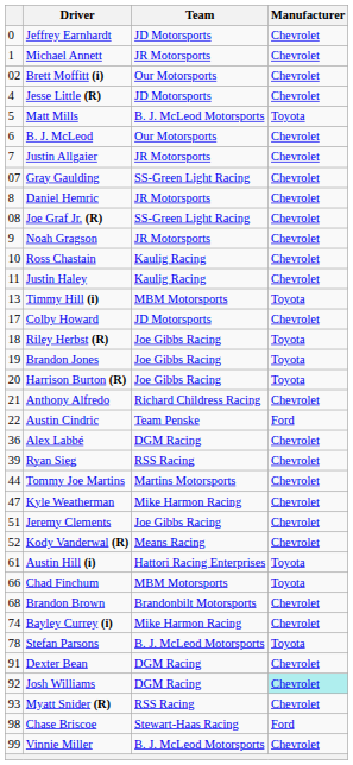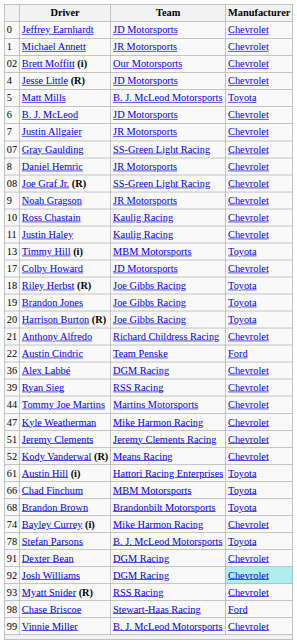 <table class="wikitable" style="font-size:95%">
 <tr>
 <th></th>
 <th>Driver</th>
 <th>Team</th>
 <th>Manufacturer</th>
 </tr>
 <tr>
 <td>0</td>
 <td><a href='#'>Jeffrey Earnhardt</a></td>
 <td><a href='#'>JD Motorsports</a></td>
 <td><a href='#'>Chevrolet</a></td>
 </tr>
 <tr>
 <td>1</td>
 <td><a href='#'>Michael Annett</a></td>
 <td><a href='#'>JR Motorsports</a></td>
 <td><a href='#'>Chevrolet</a></td>
 </tr>
 <tr>
 <td>02</td>
 <td><a href='#'>Brett Moffitt</a> <strong>(i)</strong></td>
 <td><a href='#'>Our Motorsports</a></td>
 <td><a href='#'>Chevrolet</a></td>
 </tr>
 <tr>
 <td>4</td>
 <td><a href='#'>Jesse Little</a> <strong>(R)</strong></td>
 <td><a href='#'>JD Motorsports</a></td>
 <td><a href='#'>Chevrolet</a></td>
 </tr>
 <tr>
 <td>5</td>
 <td><a href='#'>Matt Mills</a></td>
 <td><a href='#'>B. J. McLeod Motorsports</a></td>
 <td><a href='#'>Toyota</a></td>
 </tr>
 <tr>
 <td>6</td>
 <td><a href='#'>B. J. McLeod</a></td>
-<td><a href='#'>Our Motorsports</a></td>
+<td><a href='#'>JD Motorsports</a></td>
 <td><a href='#'>Chevrolet</a></td>
 </tr>
 <tr>
 <td>7</td>
 <td><a href='#'>Justin Allgaier</a></td>
 <td><a href='#'>JR Motorsports</a></td>
 <td><a href='#'>Chevrolet</a></td>
 </tr>
 <tr>
 <td>07</td>
 <td><a href='#'>Gray Gaulding</a></td>
 <td><a href='#'>SS-Green Light Racing</a></td>
 <td><a href='#'>Chevrolet</a></td>
 </tr>
 <tr>
 <td>8</td>
 <td><a href='#'>Daniel Hemric</a></td>
 <td><a href='#'>JR Motorsports</a></td>
 <td><a href='#'>Chevrolet</a></td>
 </tr>
 <tr>
 <td>08</td>
 <td><a href='#'>Joe Graf Jr.</a> <strong>(R)</strong></td>
 <td><a href='#'>SS-Green Light Racing</a></td>
 <td><a href='#'>Chevrolet</a></td>
 </tr>
 <tr>
 <td>9</td>
 <td><a href='#'>Noah Gragson</a></td>
 <td><a href='#'>JR Motorsports</a></td>
 <td><a href='#'>Chevrolet</a></td>
 </tr>
 <tr>
 <td>10</td>
 <td><a href='#'>Ross Chastain</a></td>
 <td><a href='#'>Kaulig Racing</a></td>
 <td><a href='#'>Chevrolet</a></td>
 </tr>
 <tr>
 <td>11</td>
 <td><a href='#'>Justin Haley</a></td>
 <td><a href='#'>Kaulig Racing</a></td>
 <td><a href='#'>Chevrolet</a></td>
 </tr>
 <tr>
 <td>13</td>
 <td><a href='#'>Timmy Hill</a> <strong>(i)</strong></td>
 <td><a href='#'>MBM Motorsports</a></td>
 <td><a href='#'>Toyota</a></td>
 </tr>
 <tr>
 <td>17</td>
 <td><a href='#'>Colby Howard</a></td>
 <td><a href='#'>JD Motorsports</a></td>
 <td><a href='#'>Chevrolet</a></td>
 </tr>
 <tr>
 <td>18</td>
 <td><a href='#'>Riley Herbst</a> <strong>(R)</strong></td>
 <td><a href='#'>Joe Gibbs Racing</a></td>
 <td><a href='#'>Toyota</a></td>
 </tr>
 <tr>
 <td>19</td>
 <td><a href='#'>Brandon Jones</a></td>
 <td><a href='#'>Joe Gibbs Racing</a></td>
 <td><a href='#'>Toyota</a></td>
 </tr>
 <tr>
 <td>20</td>
 <td><a href='#'>Harrison Burton</a> <strong>(R)</strong></td>
 <td><a href='#'>Joe Gibbs Racing</a></td>
 <td><a href='#'>Toyota</a></td>
 </tr>
 <tr>
 <td>21</td>
 <td><a href='#'>Anthony Alfredo</a></td>
 <td><a href='#'>Richard Childress Racing</a></td>
 <td><a href='#'>Chevrolet</a></td>
 </tr>
 <tr>
 <td>22</td>
 <td><a href='#'>Austin Cindric</a></td>
 <td><a href='#'>Team Penske</a></td>
 <td><a href='#'>Ford</a></td>
 </tr>
 <tr>
 <td>36</td>
 <td><a href='#'>Alex Labbé</a></td>
 <td><a href='#'>DGM Racing</a></td>
 <td><a href='#'>Chevrolet</a></td>
 </tr>
 <tr>
 <td>39</td>
 <td><a href='#'>Ryan Sieg</a></td>
 <td><a href='#'>RSS Racing</a></td>
 <td><a href='#'>Chevrolet</a></td>
 </tr>
 <tr>
 <td>44</td>
 <td><a href='#'>Tommy Joe Martins</a></td>
 <td><a href='#'>Martins Motorsports</a></td>
 <td><a href='#'>Chevrolet</a></td>
 </tr>
 <tr>
 <td>47</td>
 <td><a href='#'>Kyle Weatherman</a></td>
 <td><a href='#'>Mike Harmon Racing</a></td>
 <td><a href='#'>Chevrolet</a></td>
 </tr>
 <tr>
 <td>51</td>
 <td><a href='#'>Jeremy Clements</a></td>
-<td><a href='#'>Joe Gibbs Racing</a></td>
+<td><a href='#'>Jeremy Clements Racing</a></td>
 <td><a href='#'>Chevrolet</a></td>
 </tr>
 <tr>
 <td>52</td>
 <td><a href='#'>Kody Vanderwal</a> <strong>(R)</strong></td>
 <td><a href='#'>Means Racing</a></td>
 <td><a href='#'>Chevrolet</a></td>
 </tr>
 <tr>
 <td>61</td>
 <td><a href='#'>Austin Hill</a> <strong>(i)</strong></td>
 <td><a href='#'>Hattori Racing Enterprises</a></td>
 <td><a href='#'>Toyota</a></td>
 </tr>
 <tr>
 <td>66</td>
 <td><a href='#'>Chad Finchum</a></td>
 <td><a href='#'>MBM Motorsports</a></td>
 <td><a href='#'>Toyota</a></td>
 </tr>
 <tr>
 <td>68</td>
 <td><a href='#'>Brandon Brown</a></td>
 <td><a href='#'>Brandonbilt Motorsports</a></td>
-<td><a href='#'>Chevrolet</a></td>
+<td><a href='#'>Toyota</a></td>
 </tr>
 <tr>
 <td>74</td>
 <td><a href='#'>Bayley Currey</a> <strong>(i)</strong></td>
 <td><a href='#'>Mike Harmon Racing</a></td>
 <td><a href='#'>Chevrolet</a></td>
 </tr>
 <tr>
 <td>78</td>
 <td><a href='#'>Stefan Parsons</a></td>
 <td><a href='#'>B. J. McLeod Motorsports</a></td>
 <td><a href='#'>Toyota</a></td>
 </tr>
 <tr>
 <td>91</td>
 <td><a href='#'>Dexter Bean</a></td>
 <td><a href='#'>DGM Racing</a></td>
 <td><a href='#'>Chevrolet</a></td>
 </tr>
 <tr>
 <td>92</td>
 <td><a href='#'>Josh Williams</a></td>
 <td><a href='#'>DGM Racing</a></td>
 <td style="background: paleturquoise;"><a href='#'>Chevrolet</a></td>
 </tr>
 <tr>
 <td>93</td>
 <td><a href='#'>Myatt Snider</a> <strong>(R)</strong></td>
 <td><a href='#'>RSS Racing</a></td>
 <td><a href='#'>Chevrolet</a></td>
 </tr>
 <tr>
 <td>98</td>
 <td><a href='#'>Chase Briscoe</a></td>
 <td><a href='#'>Stewart-Haas Racing</a></td>
 <td><a href='#'>Ford</a></td>
 </tr>
 <tr>
 <td>99</td>
 <td><a href='#'>Vinnie Miller</a></td>
 <td><a href='#'>B. J. McLeod Motorsports</a></td>
 <td><a href='#'>Chevrolet</a></td>
 </tr>
 <tr>
 <th colspan="6"></th>
 </tr>
 </table>
